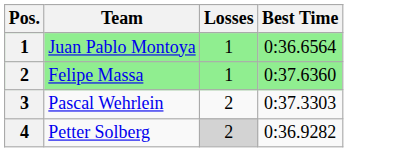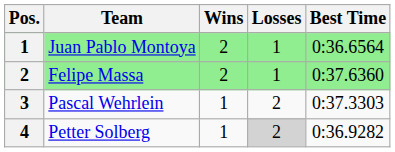 <table class="wikitable">
 <tr>
 <th>Pos.</th>
 <th>Team</th>
+<th>Wins</th>
 <th>Losses</th>
 <th>Best Time</th>
 </tr>
 <tr style="background:lightgreen;">
 <th>1</th>
 <td> <a href='#'>Juan Pablo Montoya</a></td>
+<td style="text-align:center;">2</td>
 <td style="text-align:center;">1</td>
 <td style="text-align:center;">0:36.6564</td>
 </tr>
 <tr style="background:lightgreen;">
 <th>2</th>
 <td> <a href='#'>Felipe Massa</a></td>
+<td style="text-align:center;">2</td>
 <td style="text-align:center;">1</td>
 <td style="text-align:center;">0:37.6360</td>
 </tr>
 <tr>
 <th>3</th>
 <td> <a href='#'>Pascal Wehrlein</a></td>
+<td style="text-align:center;">1</td>
 <td style="text-align:center;">2</td>
 <td style="text-align:center;">0:37.3303</td>
 </tr>
 <tr>
 <th>4</th>
 <td> <a href='#'>Petter Solberg</a></td>
+<td style="text-align:center;">1</td>
 <td style="background: lightgrey; text-align:center;">2</td>
 <td style="text-align:center;">0:36.9282</td>
 </tr>
 </table>
